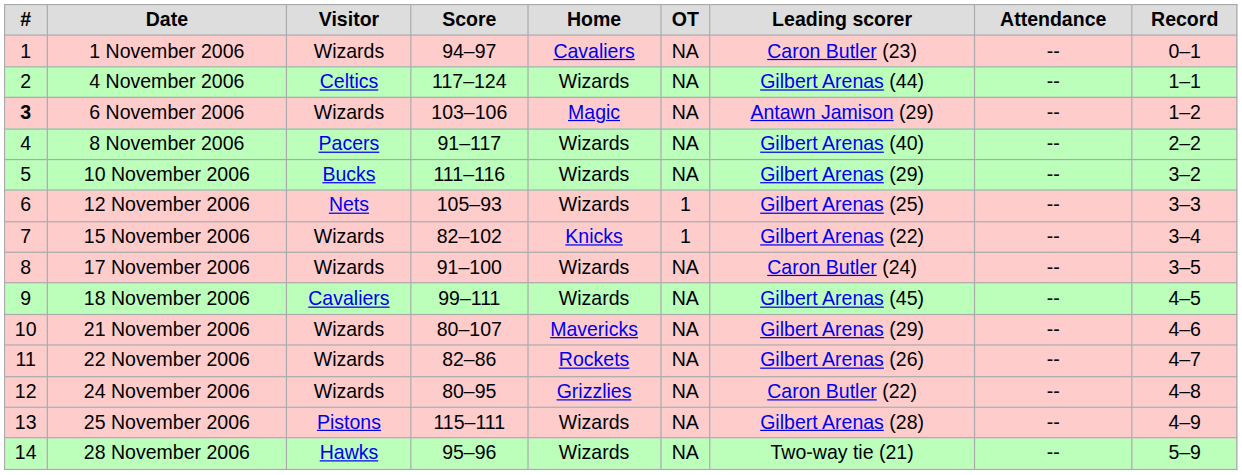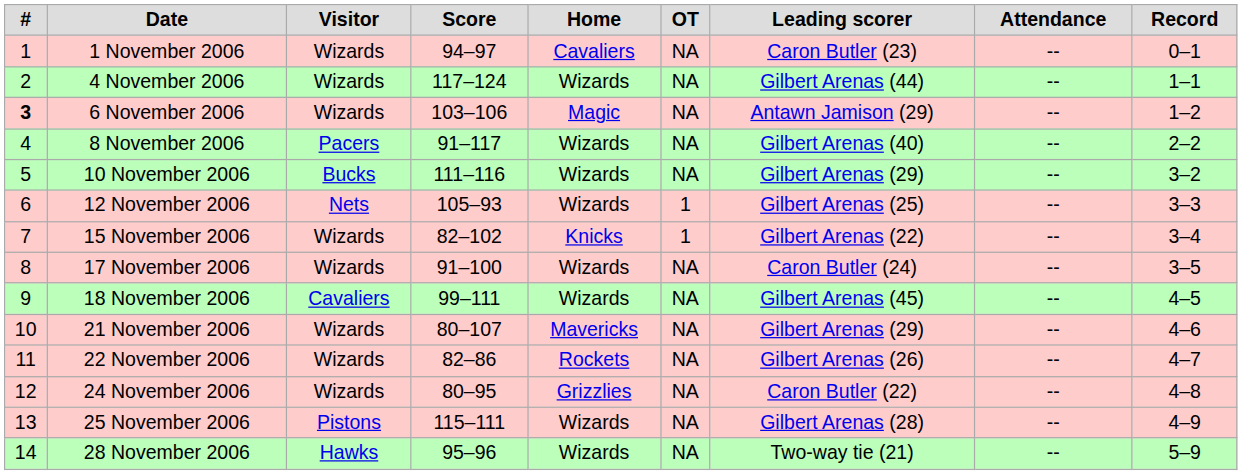 <table class="wikitable" width="80%">
 <tr align="center"  bgcolor="#dddddd">
 <td><strong>#</strong></td>
 <td><strong>Date</strong></td>
 <td><strong>Visitor</strong></td>
 <td><strong>Score</strong></td>
 <td><strong>Home</strong></td>
 <td><strong>OT</strong></td>
 <td><strong>Leading scorer</strong></td>
 <td><strong>Attendance</strong></td>
 <td><strong>Record</strong></td>
 </tr>
 <tr align="center" bgcolor="#ffcccc">
 <td>1</td>
 <td>1 November 2006</td>
 <td>Wizards</td>
 <td>94–97</td>
 <td><a href='#'>Cavaliers</a></td>
 <td>NA</td>
 <td><a href='#'>Caron Butler</a> (23)</td>
 <td>--</td>
 <td>0–1</td>
 </tr>
 <tr align="center" bgcolor="#bbffbb">
 <td>2</td>
 <td>4 November 2006</td>
-<td><a href='#'>Celtics</a></td>
+<td>Wizards</td>
 <td>117–124</td>
 <td>Wizards</td>
 <td>NA</td>
 <td><a href='#'>Gilbert Arenas</a> (44)</td>
 <td>--</td>
 <td>1–1</td>
 </tr>
 <tr align="center" bgcolor="#ffcccc">
 <td><strong>3</strong></td>
 <td>6 November 2006</td>
 <td>Wizards</td>
 <td>103–106</td>
 <td><a href='#'>Magic</a></td>
 <td>NA</td>
 <td><a href='#'>Antawn Jamison</a> (29)</td>
 <td>--</td>
 <td>1–2</td>
 </tr>
 <tr align="center" bgcolor="#bbffbb">
 <td>4</td>
 <td>8 November 2006</td>
 <td><a href='#'>Pacers</a></td>
 <td>91–117</td>
 <td>Wizards</td>
 <td>NA</td>
 <td><a href='#'>Gilbert Arenas</a> (40)</td>
 <td>--</td>
 <td>2–2</td>
 </tr>
 <tr align="center" bgcolor="#bbffbb">
 <td>5</td>
 <td>10 November 2006</td>
 <td><a href='#'>Bucks</a></td>
 <td>111–116</td>
 <td>Wizards</td>
 <td>NA</td>
 <td><a href='#'>Gilbert Arenas</a> (29)</td>
 <td>--</td>
 <td>3–2</td>
 </tr>
 <tr align="center" bgcolor="#ffcccc">
 <td>6</td>
 <td>12 November 2006</td>
 <td><a href='#'>Nets</a></td>
 <td>105–93</td>
 <td>Wizards</td>
 <td>1</td>
 <td><a href='#'>Gilbert Arenas</a> (25)</td>
 <td>--</td>
 <td>3–3</td>
 </tr>
 <tr align="center" bgcolor="#ffcccc">
 <td>7</td>
 <td>15 November 2006</td>
 <td>Wizards</td>
 <td>82–102</td>
 <td><a href='#'>Knicks</a></td>
 <td>1</td>
 <td><a href='#'>Gilbert Arenas</a> (22)</td>
 <td>--</td>
 <td>3–4</td>
 </tr>
 <tr align="center" bgcolor="#ffcccc">
 <td>8</td>
 <td>17 November 2006</td>
 <td>Wizards</td>
 <td>91–100</td>
 <td>Wizards</td>
 <td>NA</td>
 <td><a href='#'>Caron Butler</a> (24)</td>
 <td>--</td>
 <td>3–5</td>
 </tr>
 <tr align="center" bgcolor="#bbffbb">
 <td>9</td>
 <td>18 November 2006</td>
 <td><a href='#'>Cavaliers</a></td>
 <td>99–111</td>
 <td>Wizards</td>
 <td>NA</td>
 <td><a href='#'>Gilbert Arenas</a> (45)</td>
 <td>--</td>
 <td>4–5</td>
 </tr>
 <tr align="center" bgcolor="#ffcccc">
 <td>10</td>
 <td>21 November 2006</td>
 <td>Wizards</td>
 <td>80–107</td>
 <td><a href='#'>Mavericks</a></td>
 <td>NA</td>
 <td><a href='#'>Gilbert Arenas</a> (29)</td>
 <td>--</td>
 <td>4–6</td>
 </tr>
 <tr align="center" bgcolor="#ffcccc">
 <td>11</td>
 <td>22 November 2006</td>
 <td>Wizards</td>
 <td>82–86</td>
 <td><a href='#'>Rockets</a></td>
 <td>NA</td>
 <td><a href='#'>Gilbert Arenas</a> (26)</td>
 <td>--</td>
 <td>4–7</td>
 </tr>
 <tr align="center" bgcolor="#ffcccc">
 <td>12</td>
 <td>24 November 2006</td>
 <td>Wizards</td>
 <td>80–95</td>
 <td><a href='#'>Grizzlies</a></td>
 <td>NA</td>
 <td><a href='#'>Caron Butler</a> (22)</td>
 <td>--</td>
 <td>4–8</td>
 </tr>
 <tr align="center" bgcolor="#ffcccc">
 <td>13</td>
 <td>25 November 2006</td>
 <td><a href='#'>Pistons</a></td>
 <td>115–111</td>
 <td>Wizards</td>
 <td>NA</td>
 <td><a href='#'>Gilbert Arenas</a> (28)</td>
 <td>--</td>
 <td>4–9</td>
 </tr>
 <tr align="center" bgcolor="#bbffbb">
 <td>14</td>
 <td>28 November 2006</td>
 <td><a href='#'>Hawks</a></td>
 <td>95–96</td>
 <td>Wizards</td>
 <td>NA</td>
 <td>Two-way tie (21)</td>
 <td>--</td>
 <td>5–9</td>
 </tr>
 </table>
